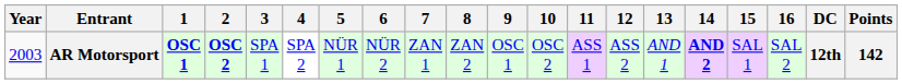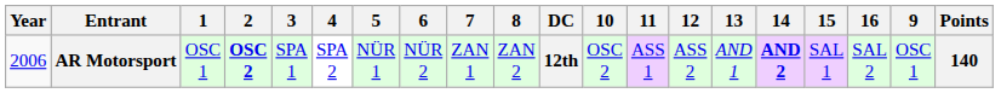 <table class="wikitable" style="text-align:center; font-size:85%">
 <tr>
 <th>Year</th>
 <th>Entrant</th>
 <th>1</th>
 <th>2</th>
 <th>3</th>
 <th>4</th>
 <th>5</th>
 <th>6</th>
 <th>7</th>
 <th>8</th>
-<th>9</th>
+<th>DC</th>
 <th>10</th>
 <th>11</th>
 <th>12</th>
 <th>13</th>
 <th>14</th>
 <th>15</th>
 <th>16</th>
-<th>DC</th>
+<th>9</th>
 <th>Points</th>
 </tr>
 <tr>
-<td><a href='#'>2003</a></td>
+<td><a href='#'>2006</a></td>
 <th nowrap>AR Motorsport</th>
-<td style="background:#dfffdd;"><strong><a href='#'>OSC<br>1</a><br></strong></td>
+<td style="background:#dfffdd;"><a href='#'>OSC<br>1</a><br></td>
 <td style="background:#dfffdf;"><strong><a href='#'>OSC<br>2</a><br></strong></td>
 <td style="background:#dfffdf;"><a href='#'>SPA<br>1</a><br></td>
 <td style="background:#ffffff;"><a href='#'>SPA<br>2</a><br></td>
 <td style="background:#dfffdf;"><a href='#'>NÜR<br>1</a><br></td>
 <td style="background:#dfffdf;"><a href='#'>NÜR<br>2</a><br></td>
 <td style="background:#dfffdf;"><a href='#'>ZAN<br>1</a><br></td>
 <td style="background:#dfffdf;"><a href='#'>ZAN<br>2</a><br></td>
-<td style="background:#dfffdf;"><a href='#'>OSC<br>1</a><br></td>
+<th>12th</th>
 <td style="background:#dfffdf;"><a href='#'>OSC<br>2</a><br></td>
 <td style="background:#efcfff;"><a href='#'>ASS<br>1</a><br></td>
 <td style="background:#dfffdd;"><a href='#'>ASS<br>2</a><br></td>
 <td style="background:#dfffdf;"><em><a href='#'>AND<br>1</a></em><br></td>
 <td style="background:#efcfff;"><strong><a href='#'>AND<br>2</a></strong><br></td>
 <td style="background:#efcfff;"><a href='#'>SAL<br>1</a><br></td>
 <td style="background:#dfffdf;"><a href='#'>SAL<br>2</a><br></td>
-<th>12th</th>
-<th>142</th>
+<td style="background:#dfffdf;"><a href='#'>OSC<br>1</a><br></td>
+<th>140</th>
 </tr>
 </table>
